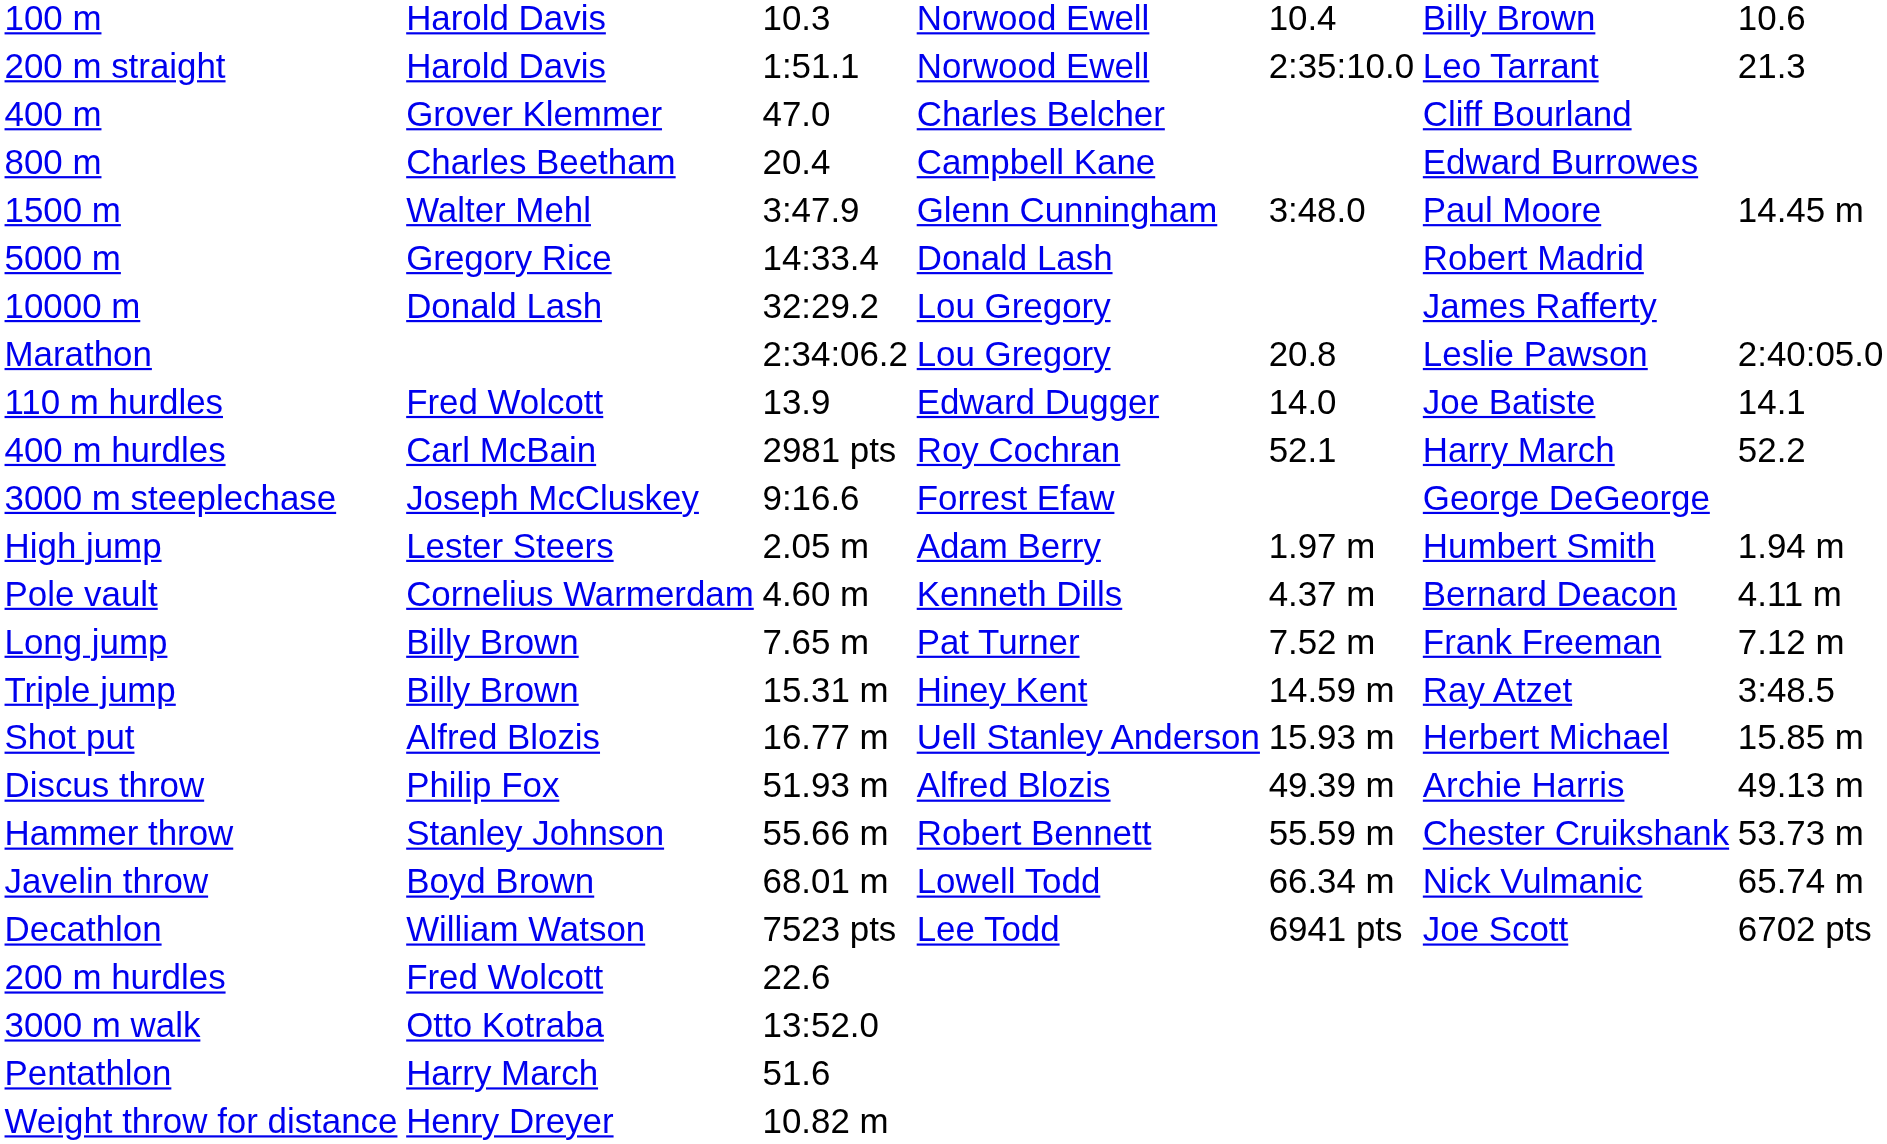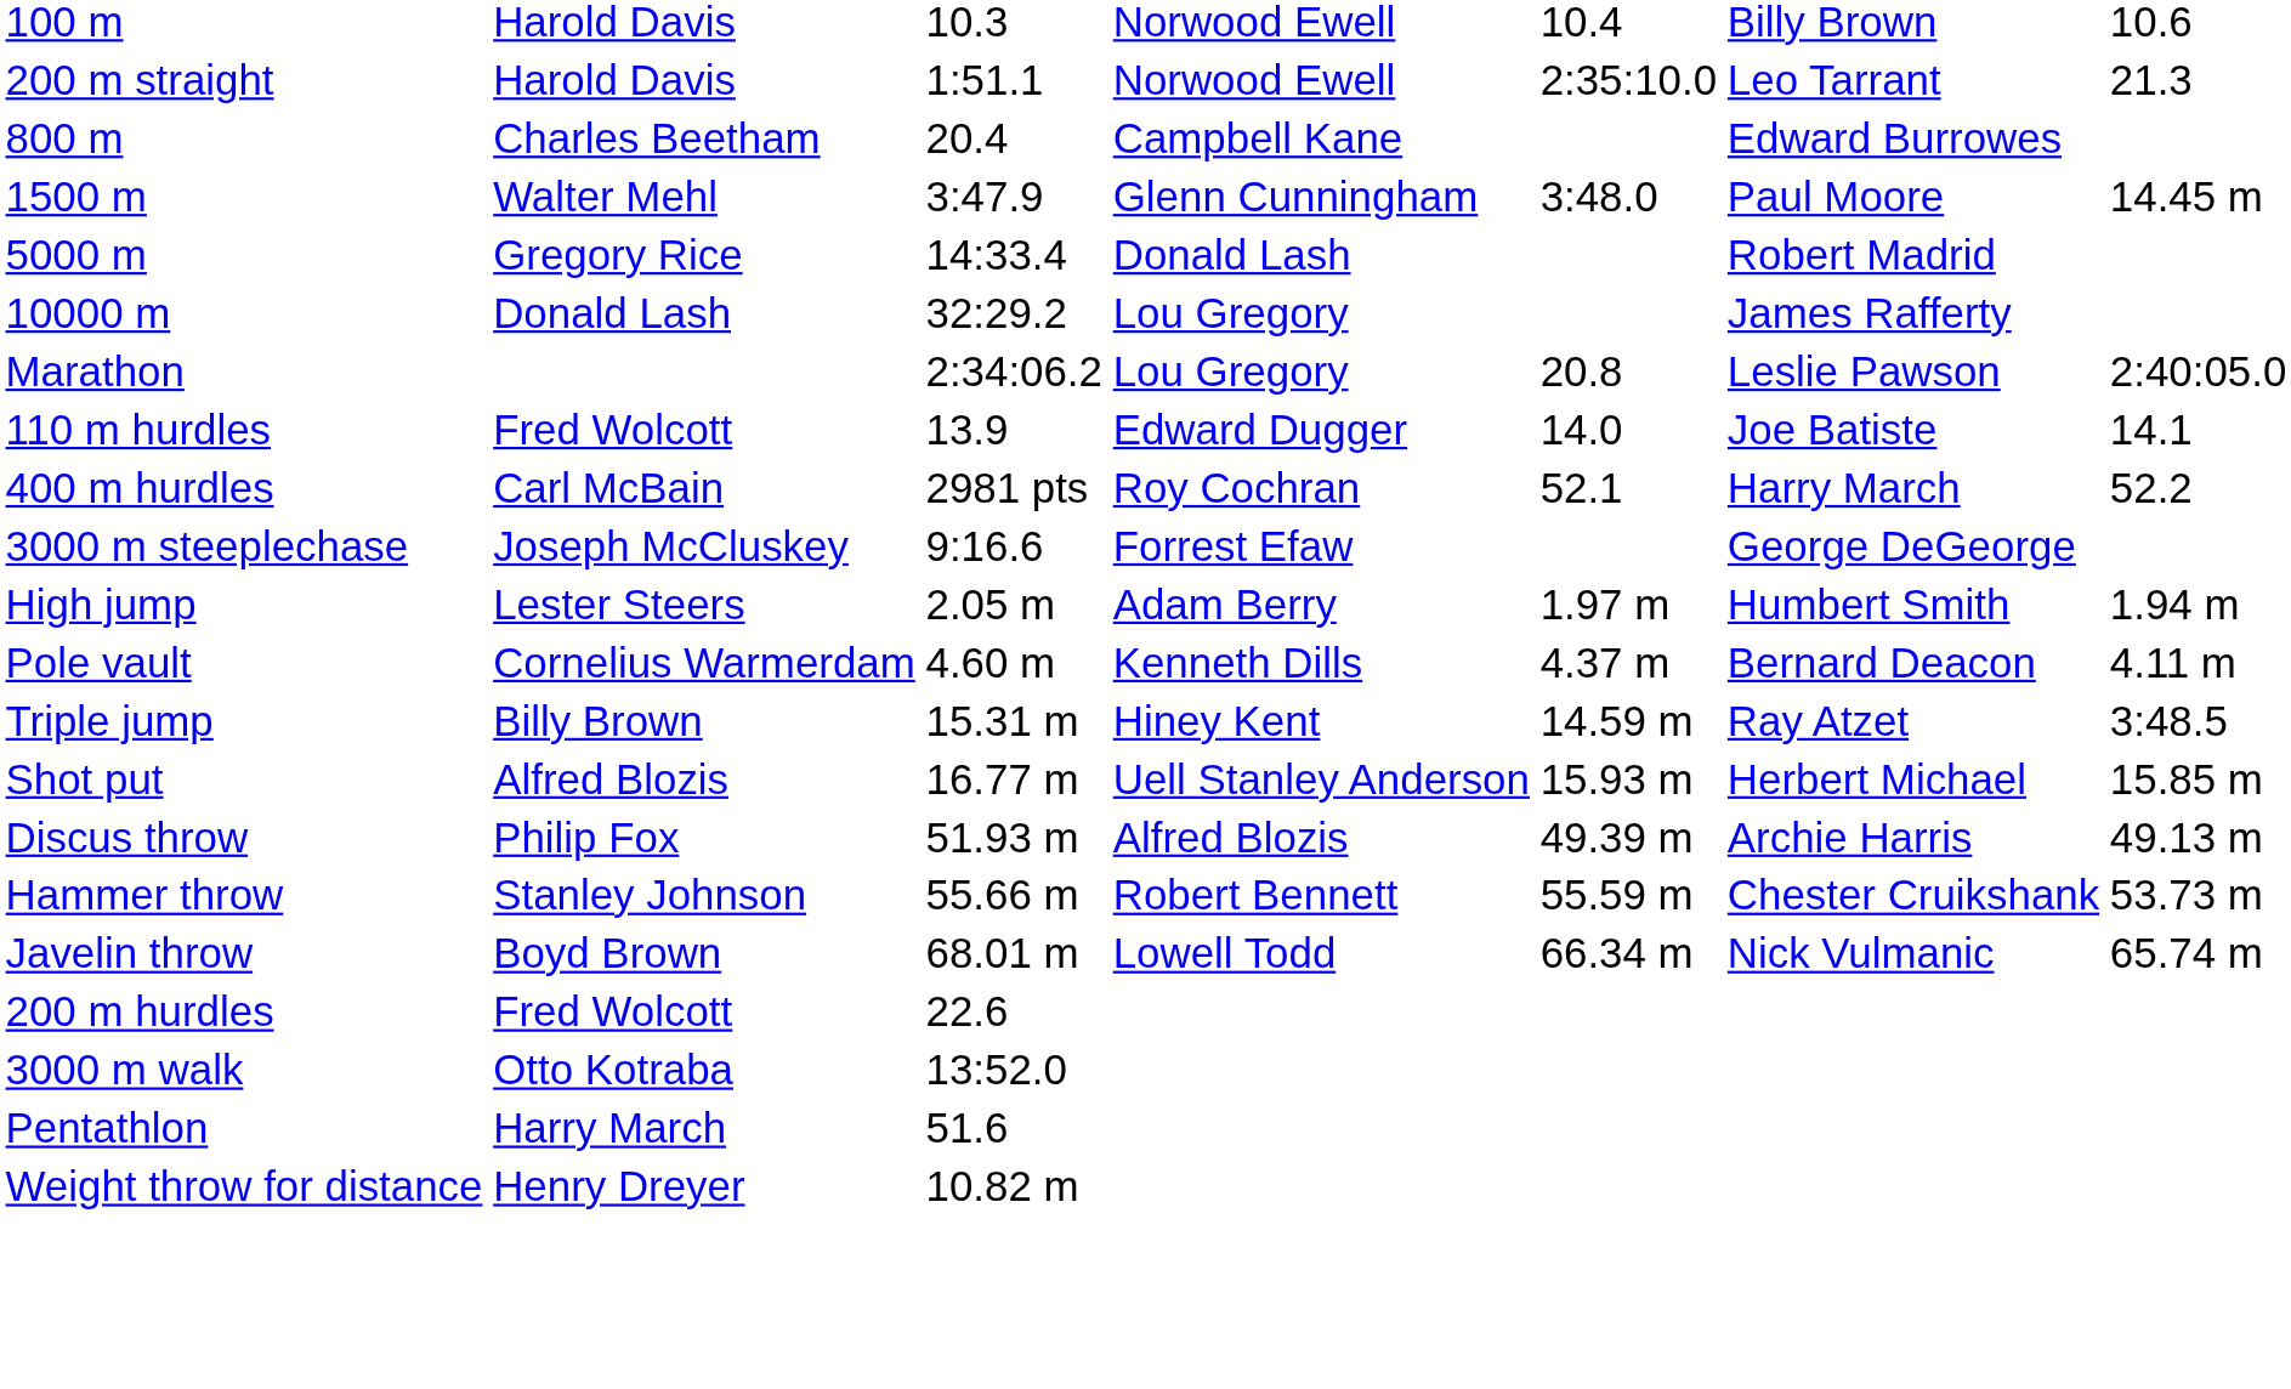 <table>
 <tr>
 <td><a href='#'>100 m</a></td>
 <td><a href='#'>Harold Davis</a></td>
 <td>10.3</td>
 <td><a href='#'>Norwood Ewell</a></td>
 <td>10.4</td>
 <td><a href='#'>Billy Brown</a></td>
 <td>10.6</td>
 </tr>
 <tr>
 <td><a href='#'>200 m straight</a></td>
 <td><a href='#'>Harold Davis</a></td>
 <td>1:51.1</td>
 <td><a href='#'>Norwood Ewell</a></td>
 <td>2:35:10.0</td>
 <td><a href='#'>Leo Tarrant</a></td>
 <td>21.3 </td>
-</tr>
-<tr>
-<td><a href='#'>400 m</a></td>
-<td><a href='#'>Grover Klemmer</a></td>
-<td>47.0</td>
-<td><a href='#'>Charles Belcher</a></td>
-<td></td>
-<td><a href='#'>Cliff Bourland</a></td>
-<td></td>
 </tr>
 <tr>
 <td><a href='#'>800 m</a></td>
 <td><a href='#'>Charles Beetham</a></td>
 <td>20.4</td>
 <td><a href='#'>Campbell Kane</a></td>
 <td></td>
 <td><a href='#'>Edward Burrowes</a></td>
 <td></td>
 </tr>
 <tr>
 <td><a href='#'>1500 m</a></td>
 <td><a href='#'>Walter Mehl</a></td>
 <td>3:47.9</td>
 <td><a href='#'>Glenn Cunningham</a></td>
 <td>3:48.0</td>
 <td><a href='#'>Paul Moore</a></td>
 <td>14.45 m</td>
 </tr>
 <tr>
 <td><a href='#'>5000 m</a></td>
 <td><a href='#'>Gregory Rice</a></td>
 <td>14:33.4</td>
 <td><a href='#'>Donald Lash</a></td>
 <td></td>
 <td><a href='#'>Robert Madrid</a></td>
 <td></td>
 </tr>
 <tr>
 <td><a href='#'>10000 m</a></td>
 <td><a href='#'>Donald Lash</a></td>
 <td>32:29.2</td>
 <td><a href='#'>Lou Gregory</a></td>
 <td></td>
 <td><a href='#'>James Rafferty</a></td>
 <td></td>
 </tr>
 <tr>
 <td><a href='#'>Marathon</a></td>
 <td></td>
 <td>2:34:06.2</td>
 <td><a href='#'>Lou Gregory</a></td>
 <td>20.8 </td>
 <td><a href='#'>Leslie Pawson</a></td>
 <td>2:40:05.0</td>
 </tr>
 <tr>
 <td><a href='#'>110 m hurdles</a></td>
 <td><a href='#'>Fred Wolcott</a></td>
 <td>13.9</td>
 <td><a href='#'>Edward Dugger</a></td>
 <td>14.0</td>
 <td><a href='#'>Joe Batiste</a></td>
 <td>14.1</td>
 </tr>
 <tr>
 <td><a href='#'>400 m hurdles</a></td>
 <td><a href='#'>Carl McBain</a></td>
 <td>2981 pts</td>
 <td><a href='#'>Roy Cochran</a></td>
 <td>52.1</td>
 <td><a href='#'>Harry March</a></td>
 <td>52.2</td>
 </tr>
 <tr>
 <td><a href='#'>3000 m steeplechase</a></td>
 <td><a href='#'>Joseph McCluskey</a></td>
 <td>9:16.6</td>
 <td><a href='#'>Forrest Efaw</a></td>
 <td></td>
 <td><a href='#'>George DeGeorge</a></td>
 <td></td>
 </tr>
 <tr>
 <td><a href='#'>High jump</a></td>
 <td><a href='#'>Lester Steers</a></td>
 <td>2.05 m</td>
 <td><a href='#'>Adam Berry</a></td>
 <td>1.97 m</td>
 <td><a href='#'>Humbert Smith</a></td>
 <td>1.94 m</td>
 </tr>
 <tr>
 <td><a href='#'>Pole vault</a></td>
 <td><a href='#'>Cornelius Warmerdam</a></td>
 <td>4.60 m</td>
 <td><a href='#'>Kenneth Dills</a></td>
 <td>4.37 m</td>
 <td><a href='#'>Bernard Deacon</a></td>
 <td>4.11 m</td>
 </tr>
 <tr>
-<td><a href='#'>Long jump</a></td>
-<td><a href='#'>Billy Brown</a></td>
-<td>7.65 m</td>
-<td><a href='#'>Pat Turner</a></td>
-<td>7.52 m</td>
-<td><a href='#'>Frank Freeman</a></td>
-<td>7.12 m</td>
-</tr>
-<tr>
 <td><a href='#'>Triple jump</a></td>
 <td><a href='#'>Billy Brown</a></td>
 <td>15.31 m</td>
 <td><a href='#'>Hiney Kent</a></td>
 <td>14.59 m</td>
 <td><a href='#'>Ray Atzet</a></td>
 <td>3:48.5</td>
 </tr>
 <tr>
 <td><a href='#'>Shot put</a></td>
 <td><a href='#'>Alfred Blozis</a></td>
 <td>16.77 m</td>
 <td><a href='#'>Uell Stanley Anderson</a></td>
 <td>15.93 m</td>
 <td><a href='#'>Herbert Michael</a></td>
 <td>15.85 m</td>
 </tr>
 <tr>
 <td><a href='#'>Discus throw</a></td>
 <td><a href='#'>Philip Fox</a></td>
 <td>51.93 m</td>
 <td><a href='#'>Alfred Blozis</a></td>
 <td>49.39 m</td>
 <td><a href='#'>Archie Harris</a></td>
 <td>49.13 m</td>
 </tr>
 <tr>
 <td><a href='#'>Hammer throw</a></td>
 <td><a href='#'>Stanley Johnson</a></td>
 <td>55.66 m</td>
 <td><a href='#'>Robert Bennett</a></td>
 <td>55.59 m</td>
 <td><a href='#'>Chester Cruikshank</a></td>
 <td>53.73 m</td>
 </tr>
 <tr>
 <td><a href='#'>Javelin throw</a></td>
 <td><a href='#'>Boyd Brown</a></td>
 <td>68.01 m</td>
 <td><a href='#'>Lowell Todd</a></td>
 <td>66.34 m</td>
 <td><a href='#'>Nick Vulmanic</a></td>
 <td>65.74 m</td>
 </tr>
 <tr>
-<td><a href='#'>Decathlon</a></td>
-<td><a href='#'>William Watson</a></td>
-<td>7523 pts</td>
-<td><a href='#'>Lee Todd</a></td>
-<td>6941 pts</td>
-<td><a href='#'>Joe Scott</a></td>
-<td>6702 pts</td>
-</tr>
-<tr>
 <td><a href='#'>200 m hurdles</a></td>
 <td><a href='#'>Fred Wolcott</a></td>
 <td>22.6</td>
 <td></td>
 <td></td>
 <td></td>
 <td></td>
 </tr>
 <tr>
 <td><a href='#'>3000 m walk</a></td>
 <td><a href='#'>Otto Kotraba</a></td>
 <td>13:52.0</td>
 <td></td>
 <td></td>
 <td></td>
 <td></td>
 </tr>
 <tr>
 <td><a href='#'>Pentathlon</a></td>
 <td><a href='#'>Harry March</a></td>
 <td>51.6</td>
 <td></td>
 <td></td>
 <td></td>
 <td></td>
 </tr>
 <tr>
 <td><a href='#'>Weight throw for distance</a></td>
 <td><a href='#'>Henry Dreyer</a></td>
 <td>10.82 m</td>
 <td></td>
 <td></td>
 <td></td>
 <td></td>
 </tr>
 </table>
